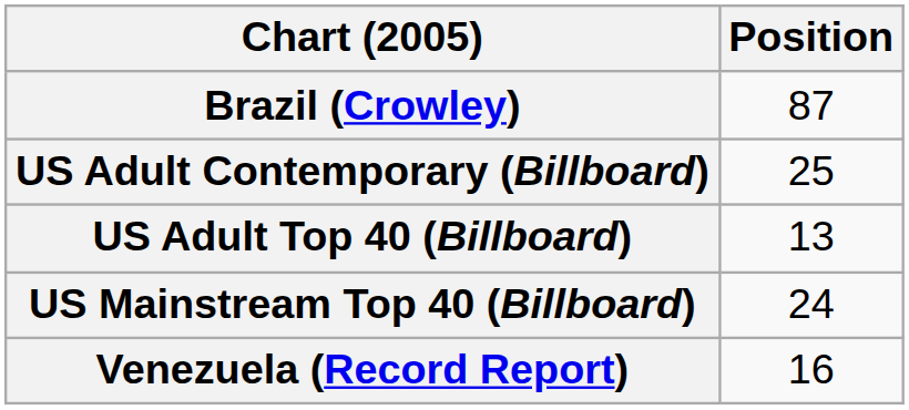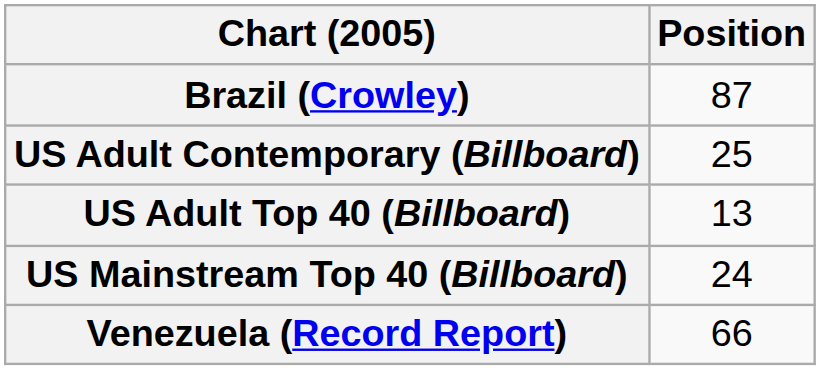 <table class="wikitable sortable plainrowheaders" style="text-align:center">
 <tr>
 <th scope="col">Chart (2005)</th>
 <th scope="col">Position</th>
 </tr>
 <tr>
 <th scope="row">Brazil (<a href='#'>Crowley</a>)</th>
 <td>87</td>
 </tr>
 <tr>
 <th scope="row">US Adult Contemporary (<em>Billboard</em>)</th>
 <td>25</td>
 </tr>
 <tr>
 <th scope="row">US Adult Top 40 (<em>Billboard</em>)</th>
 <td>13</td>
 </tr>
 <tr>
 <th scope="row">US Mainstream Top 40 (<em>Billboard</em>)</th>
 <td>24</td>
 </tr>
 <tr>
 <th scope="row">Venezuela (<a href='#'>Record Report</a>)</th>
-<td>16</td>
+<td>66</td>
 </tr>
 </table>
